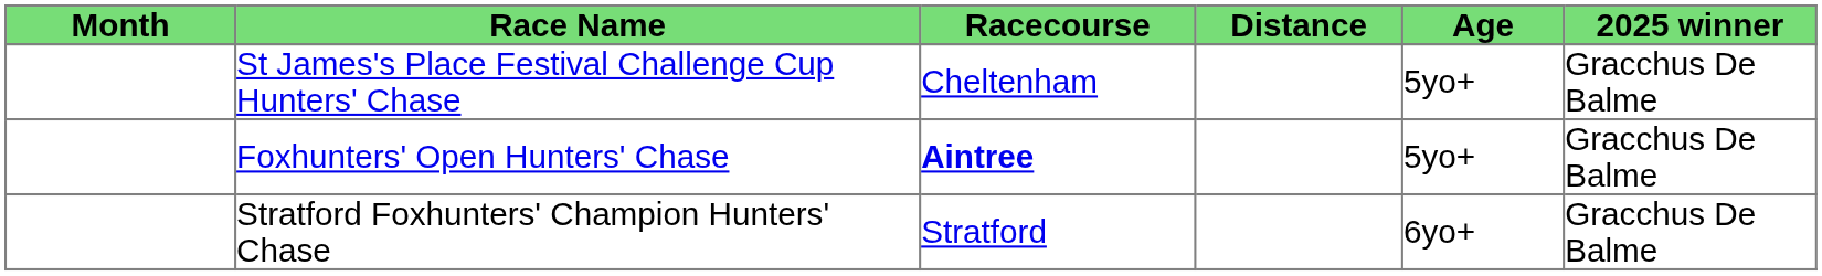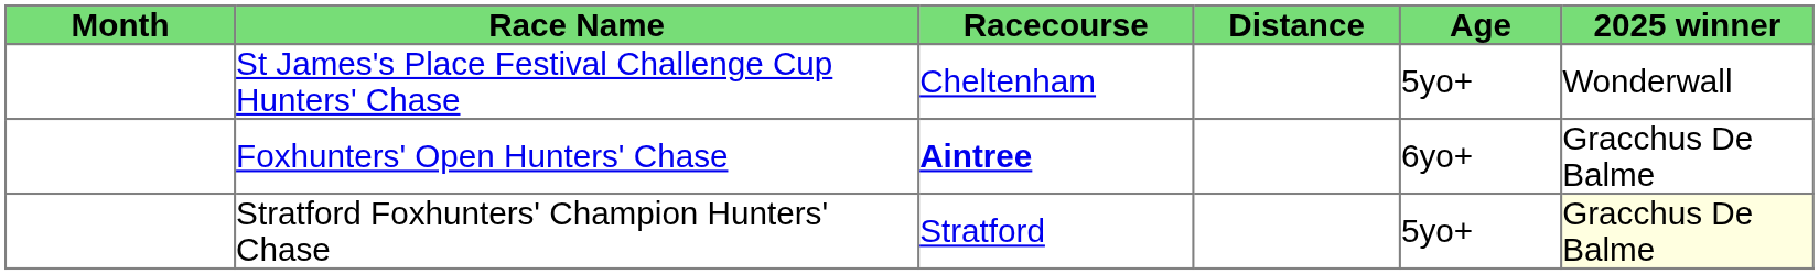 <table class = "sortable" | border="1" cellpadding="0" style="border-collapse: collapse; font-size:90%">
 <tr bgcolor="#77dd77" align="center">
 <th width="100px"><strong>Month</strong><br></th>
 <th width="300px"><strong>Race Name</strong><br></th>
 <th width="120px"><strong>Racecourse</strong><br></th>
 <th width="90px"><strong>Distance</strong> <br></th>
 <th width="70px"><strong>Age</strong><br></th>
 <th width="110px"><strong>2025 winner</strong><br></th>
 </tr>
 <tr>
 </tr>
 <tr>
 <td></td>
 <td><a href='#'>St James's Place Festival Challenge Cup Hunters' Chase</a></td>
 <td><a href='#'>Cheltenham</a></td>
 <td></td>
 <td>5yo+</td>
-<td>Gracchus De Balme</td>
+<td>Wonderwall</td>
 </tr>
 <tr>
 <td></td>
 <td><a href='#'>Foxhunters' Open Hunters' Chase</a></td>
 <td><strong><a href='#'>Aintree</a></strong></td>
 <td></td>
-<td>5yo+</td>
+<td>6yo+</td>
 <td>Gracchus De Balme</td>
 </tr>
 <tr>
 <td></td>
 <td>Stratford Foxhunters' Champion Hunters' Chase</td>
 <td><a href='#'>Stratford</a></td>
 <td></td>
-<td>6yo+</td>
-<td>Gracchus De Balme</td>
+<td>5yo+</td>
+<td style="background: lightyellow;">Gracchus De Balme</td>
 </tr>
 <tr>
 </tr>
 </table>
